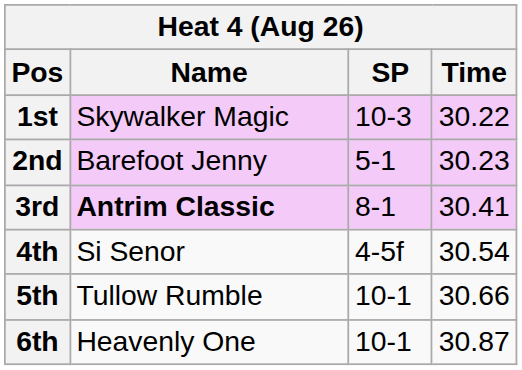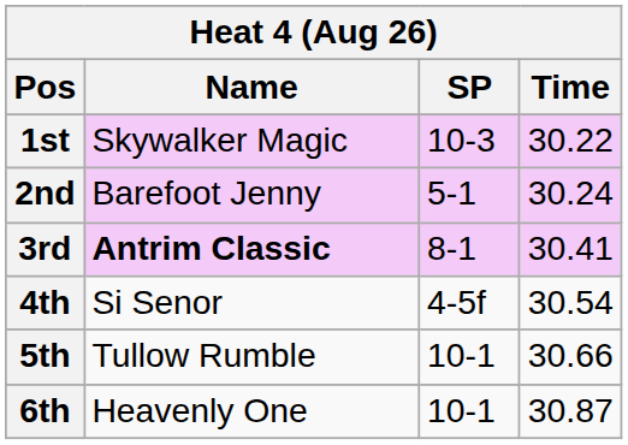 <table class="wikitable">
 <tr>
 <th colspan="6">Heat 4 (Aug 26)</th>
 </tr>
 <tr>
 <th width=20>Pos</th>
 <th width=150>Name</th>
 <th width=40>SP</th>
 <th width=40>Time</th>
 </tr>
 <tr style="background: #f4caf9;">
 <th>1st</th>
 <td>Skywalker Magic</td>
 <td>10-3</td>
 <td>30.22</td>
 </tr>
 <tr style="background: #f4caf9;">
 <th>2nd</th>
 <td>Barefoot Jenny</td>
 <td>5-1</td>
-<td>30.23</td>
+<td>30.24</td>
 </tr>
 <tr style="background: #f4caf9;">
 <th>3rd</th>
 <td><strong>Antrim Classic</strong></td>
 <td>8-1</td>
 <td>30.41</td>
 </tr>
 <tr>
 <th>4th</th>
 <td>Si Senor</td>
 <td>4-5f</td>
 <td>30.54</td>
 </tr>
 <tr>
 <th>5th</th>
 <td>Tullow Rumble</td>
 <td>10-1</td>
 <td>30.66</td>
 </tr>
 <tr>
 <th>6th</th>
 <td>Heavenly One</td>
 <td>10-1</td>
 <td>30.87</td>
 </tr>
 </table>
